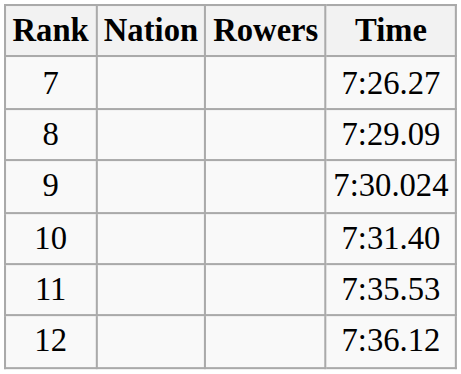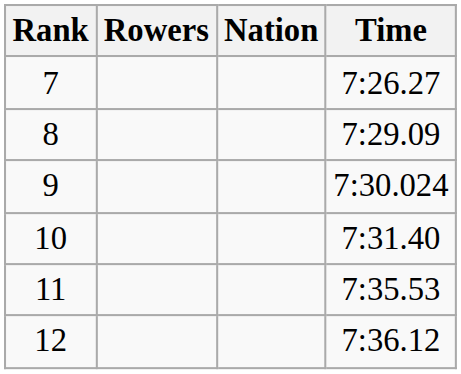 <table class="wikitable sortable" style="text-align:center">
 <tr>
 <th>Rank</th>
+<th>Rowers</th>
 <th>Nation</th>
-<th>Rowers</th>
 <th>Time</th>
 </tr>
 <tr>
 <td>7</td>
+<td align=left data-sort-value="Helmja, Tiit"></td>
 <td align=left></td>
-<td align=left data-sort-value="Helmja, Tiit"></td>
 <td>7:26.27</td>
 </tr>
 <tr>
 <td>8</td>
+<td align=left data-sort-value="Ahonen, Leo"></td>
 <td align=left></td>
-<td align=left data-sort-value="Ahonen, Leo"></td>
 <td>7:29.09</td>
 </tr>
 <tr>
 <td>9</td>
+<td align=left data-sort-value="Love, Brian"></td>
 <td align=left></td>
-<td align=left data-sort-value="Love, Brian"></td>
 <td>7:30.024</td>
 </tr>
 <tr>
 <td>10</td>
+<td align=left data-sort-value="Boeschoten, Willem"></td>
 <td align=left></td>
-<td align=left data-sort-value="Boeschoten, Willem"></td>
 <td>7:31.40</td>
 </tr>
 <tr>
 <td>11</td>
+<td align=left data-sort-value="Ślusarski, Alfons"></td>
 <td align=left></td>
-<td align=left data-sort-value="Ślusarski, Alfons"></td>
 <td>7:35.53</td>
 </tr>
 <tr>
 <td>12</td>
+<td align=left data-sort-value="Clay, Henry"></td>
 <td align=left></td>
-<td align=left data-sort-value="Clay, Henry"></td>
 <td>7:36.12</td>
 </tr>
 </table>
